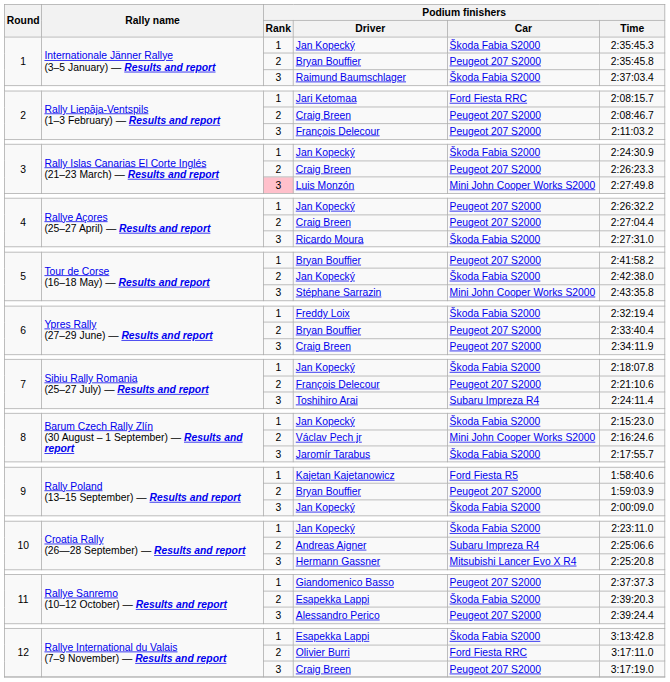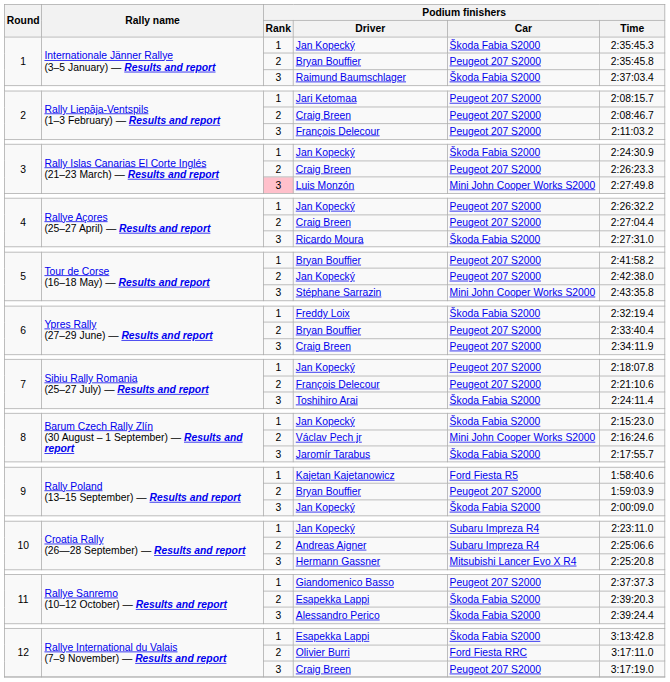 <table class="wikitable" style="font-size:85%;">
 <tr>
 <th rowspan=2>Round</th>
 <th style="width:22em" rowspan=2>Rally name</th>
 <th colspan=4>Podium finishers</th>
 </tr>
 <tr>
 <th>Rank</th>
 <th style="width:15em">Driver</th>
 <th style="width:15em">Car</th>
 <th style="width:6em">Time</th>
 </tr>
 <tr>
 <td rowspan=3 align=center>1</td>
 <td rowspan=3> <a href='#'>Internationale Jänner Rallye</a><br>(3–5 January) — <strong><em><a href='#'>Results and report</a></em></strong></td>
 <td align=center>1</td>
 <td> <a href='#'>Jan Kopecký</a></td>
 <td><a href='#'>Škoda Fabia S2000</a></td>
 <td align=center>2:35:45.3</td>
 </tr>
 <tr>
 <td align=center>2</td>
 <td> <a href='#'>Bryan Bouffier</a></td>
 <td><a href='#'>Peugeot 207 S2000</a></td>
 <td align=center>2:35:45.8</td>
 </tr>
 <tr>
 <td align=center>3</td>
 <td> <a href='#'>Raimund Baumschlager</a></td>
 <td><a href='#'>Škoda Fabia S2000</a></td>
 <td align=center>2:37:03.4</td>
 </tr>
 <tr style="background:white;">
 <td colspan="6"></td>
 </tr>
 <tr>
 <td rowspan=3 align=center>2</td>
 <td rowspan=3> <a href='#'>Rally Liepāja-Ventspils</a><br>(1–3 February) — <strong><em><a href='#'>Results and report</a></em></strong></td>
 <td align=center>1</td>
 <td> <a href='#'>Jari Ketomaa</a></td>
-<td><a href='#'>Ford Fiesta RRC</a></td>
+<td><a href='#'>Peugeot 207 S2000</a></td>
 <td align=center>2:08:15.7</td>
 </tr>
 <tr>
 <td align=center>2</td>
 <td> <a href='#'>Craig Breen</a></td>
 <td><a href='#'>Peugeot 207 S2000</a></td>
 <td align=center>2:08:46.7</td>
 </tr>
 <tr>
 <td align=center>3</td>
 <td> <a href='#'>François Delecour</a></td>
 <td><a href='#'>Peugeot 207 S2000</a></td>
 <td align=center>2:11:03.2</td>
 </tr>
 <tr style="background:white;">
 <td colspan="6"></td>
 </tr>
 <tr>
 <td rowspan=3 align=center>3</td>
 <td rowspan=3> <a href='#'>Rally Islas Canarias El Corte Inglés</a><br>(21–23 March) — <strong><em><a href='#'>Results and report</a></em></strong></td>
 <td align=center>1</td>
 <td> <a href='#'>Jan Kopecký</a></td>
 <td><a href='#'>Škoda Fabia S2000</a></td>
 <td align=center>2:24:30.9</td>
 </tr>
 <tr>
 <td align=center>2</td>
 <td> <a href='#'>Craig Breen</a></td>
 <td><a href='#'>Peugeot 207 S2000</a></td>
 <td align=center>2:26:23.3</td>
 </tr>
 <tr>
 <td align=center style="background: pink;">3</td>
 <td> <a href='#'>Luis Monzón</a></td>
 <td><a href='#'>Mini John Cooper Works S2000</a></td>
 <td align=center>2:27:49.8</td>
 </tr>
 <tr style="background:white;">
 <td colspan="6"></td>
 </tr>
 <tr>
 <td rowspan=3 align=center>4</td>
 <td rowspan=3> <a href='#'>Rallye Açores</a><br>(25–27 April) — <strong><em><a href='#'>Results and report</a></em></strong></td>
 <td align=center>1</td>
 <td> <a href='#'>Jan Kopecký</a></td>
 <td><a href='#'>Peugeot 207 S2000</a></td>
 <td align=center>2:26:32.2</td>
 </tr>
 <tr>
 <td align=center>2</td>
 <td> <a href='#'>Craig Breen</a></td>
 <td><a href='#'>Peugeot 207 S2000</a></td>
 <td align=center>2:27:04.4</td>
 </tr>
 <tr>
 <td align=center>3</td>
 <td> <a href='#'>Ricardo Moura</a></td>
 <td><a href='#'>Škoda Fabia S2000</a></td>
 <td align=center>2:27:31.0</td>
 </tr>
 <tr style="background:white;">
 <td colspan="6"></td>
 </tr>
 <tr>
 <td rowspan=3 align=center>5</td>
 <td rowspan=3> <a href='#'>Tour de Corse</a><br>(16–18 May) — <strong><em><a href='#'>Results and report</a></em></strong></td>
 <td align=center>1</td>
 <td> <a href='#'>Bryan Bouffier</a></td>
 <td><a href='#'>Peugeot 207 S2000</a></td>
 <td align=center>2:41:58.2</td>
 </tr>
 <tr>
 <td align=center>2</td>
 <td> <a href='#'>Jan Kopecký</a></td>
-<td><a href='#'>Škoda Fabia S2000</a></td>
+<td><a href='#'>Peugeot 207 S2000</a></td>
 <td align=center>2:42:38.0</td>
 </tr>
 <tr>
 <td align=center>3</td>
 <td> <a href='#'>Stéphane Sarrazin</a></td>
 <td><a href='#'>Mini John Cooper Works S2000</a></td>
 <td align=center>2:43:35.8</td>
 </tr>
 <tr style="background:white;">
 <td colspan="6"></td>
 </tr>
 <tr>
 <td rowspan=3 align=center>6</td>
 <td rowspan=3> <a href='#'>Ypres Rally</a><br>(27–29 June) — <strong><em><a href='#'>Results and report</a></em></strong></td>
 <td align=center>1</td>
 <td> <a href='#'>Freddy Loix</a></td>
 <td><a href='#'>Škoda Fabia S2000</a></td>
 <td align=center>2:32:19.4</td>
 </tr>
 <tr>
 <td align=center>2</td>
 <td> <a href='#'>Bryan Bouffier</a></td>
 <td><a href='#'>Peugeot 207 S2000</a></td>
 <td align=center>2:33:40.4</td>
 </tr>
 <tr>
 <td align=center>3</td>
 <td> <a href='#'>Craig Breen</a></td>
 <td><a href='#'>Peugeot 207 S2000</a></td>
 <td align=center>2:34:11.9</td>
 </tr>
 <tr style="background:white;">
 <td colspan="6"></td>
 </tr>
 <tr>
 <td rowspan=3 align=center>7</td>
 <td rowspan=3> <a href='#'>Sibiu Rally Romania</a><br>(25–27 July) — <strong><em><a href='#'>Results and report</a></em></strong></td>
 <td align=center>1</td>
 <td> <a href='#'>Jan Kopecký</a></td>
-<td><a href='#'>Škoda Fabia S2000</a></td>
+<td><a href='#'>Peugeot 207 S2000</a></td>
 <td align=center>2:18:07.8</td>
 </tr>
 <tr>
 <td align=center>2</td>
 <td> <a href='#'>François Delecour</a></td>
 <td><a href='#'>Peugeot 207 S2000</a></td>
 <td align=center>2:21:10.6</td>
 </tr>
 <tr>
 <td align=center>3</td>
 <td> <a href='#'>Toshihiro Arai</a></td>
-<td><a href='#'>Subaru Impreza R4</a></td>
+<td><a href='#'>Škoda Fabia S2000</a></td>
 <td align=center>2:24:11.4</td>
 </tr>
 <tr style="background:white;">
 <td colspan="6"></td>
 </tr>
 <tr>
 <td rowspan=3 align=center>8</td>
 <td rowspan=3> <a href='#'>Barum Czech Rally Zlín</a><br>(30 August – 1 September) — <strong><em><a href='#'>Results and report</a></em></strong></td>
 <td align=center>1</td>
 <td> <a href='#'>Jan Kopecký</a></td>
 <td><a href='#'>Škoda Fabia S2000</a></td>
 <td align=center>2:15:23.0</td>
 </tr>
 <tr>
 <td align=center>2</td>
 <td> <a href='#'>Václav Pech jr</a></td>
 <td><a href='#'>Mini John Cooper Works S2000</a></td>
 <td align=center>2:16:24.6</td>
 </tr>
 <tr>
 <td align=center>3</td>
 <td> <a href='#'>Jaromír Tarabus</a></td>
 <td><a href='#'>Škoda Fabia S2000</a></td>
 <td align=center>2:17:55.7</td>
 </tr>
 <tr style="background:white;">
 <td colspan="6"></td>
 </tr>
 <tr>
 <td rowspan=3 align=center>9</td>
 <td rowspan=3> <a href='#'>Rally Poland</a><br>(13–15 September) — <strong><em><a href='#'>Results and report</a></em></strong></td>
 <td align=center>1</td>
 <td> <a href='#'>Kajetan Kajetanowicz</a></td>
 <td><a href='#'>Ford Fiesta R5</a></td>
 <td align=center>1:58:40.6</td>
 </tr>
 <tr>
 <td align=center>2</td>
 <td> <a href='#'>Bryan Bouffier</a></td>
 <td><a href='#'>Peugeot 207 S2000</a></td>
 <td align=center>1:59:03.9</td>
 </tr>
 <tr>
 <td align=center>3</td>
 <td> <a href='#'>Jan Kopecký</a></td>
 <td><a href='#'>Škoda Fabia S2000</a></td>
 <td align=center>2:00:09.0</td>
 </tr>
 <tr style="background:white;">
 <td colspan="6"></td>
 </tr>
 <tr>
 <td rowspan=3 align=center>10</td>
 <td rowspan=3> <a href='#'>Croatia Rally</a><br>(26—28 September) — <strong><em><a href='#'>Results and report</a></em></strong></td>
 <td align=center>1</td>
 <td> <a href='#'>Jan Kopecký</a></td>
-<td><a href='#'>Škoda Fabia S2000</a></td>
+<td><a href='#'>Subaru Impreza R4</a></td>
 <td align=center>2:23:11.0</td>
 </tr>
 <tr>
 <td align=center>2</td>
 <td> <a href='#'>Andreas Aigner</a></td>
 <td><a href='#'>Subaru Impreza R4</a></td>
 <td align=center>2:25:06.6</td>
 </tr>
 <tr>
 <td align=center>3</td>
 <td> <a href='#'>Hermann Gassner</a></td>
 <td><a href='#'>Mitsubishi Lancer Evo X R4</a></td>
 <td align=center>2:25:20.8</td>
 </tr>
 <tr style="background:white;">
 <td colspan="6"></td>
 </tr>
 <tr>
 <td rowspan=3 align=center>11</td>
 <td rowspan=3> <a href='#'>Rallye Sanremo</a><br>(10–12 October) — <strong><em><a href='#'>Results and report</a></em></strong></td>
 <td align=center>1</td>
 <td> <a href='#'>Giandomenico Basso</a></td>
 <td><a href='#'>Peugeot 207 S2000</a></td>
 <td align=center>2:37:37.3</td>
 </tr>
 <tr>
 <td align=center>2</td>
 <td> <a href='#'>Esapekka Lappi</a></td>
 <td><a href='#'>Škoda Fabia S2000</a></td>
 <td align=center>2:39:20.3</td>
 </tr>
 <tr>
 <td align=center>3</td>
 <td> <a href='#'>Alessandro Perico</a></td>
-<td><a href='#'>Peugeot 207 S2000</a></td>
+<td><a href='#'>Škoda Fabia S2000</a></td>
 <td align=center>2:39:24.4</td>
 </tr>
 <tr style="background:white;">
 <td colspan="6"></td>
 </tr>
 <tr>
 <td rowspan=3 align=center>12</td>
 <td rowspan=3> <a href='#'>Rallye International du Valais</a><br>(7–9 November) — <strong><em><a href='#'>Results and report</a></em></strong></td>
 <td align=center>1</td>
 <td> <a href='#'>Esapekka Lappi</a></td>
 <td><a href='#'>Škoda Fabia S2000</a></td>
 <td align=center>3:13:42.8</td>
 </tr>
 <tr>
 <td align=center>2</td>
 <td> <a href='#'>Olivier Burri</a></td>
 <td><a href='#'>Ford Fiesta RRC</a></td>
 <td align=center>3:17:11.0</td>
 </tr>
 <tr>
 <td align=center>3</td>
 <td> <a href='#'>Craig Breen</a></td>
 <td><a href='#'>Peugeot 207 S2000</a></td>
 <td align=center>3:17:19.0</td>
 </tr>
 <tr>
 </tr>
 </table>
